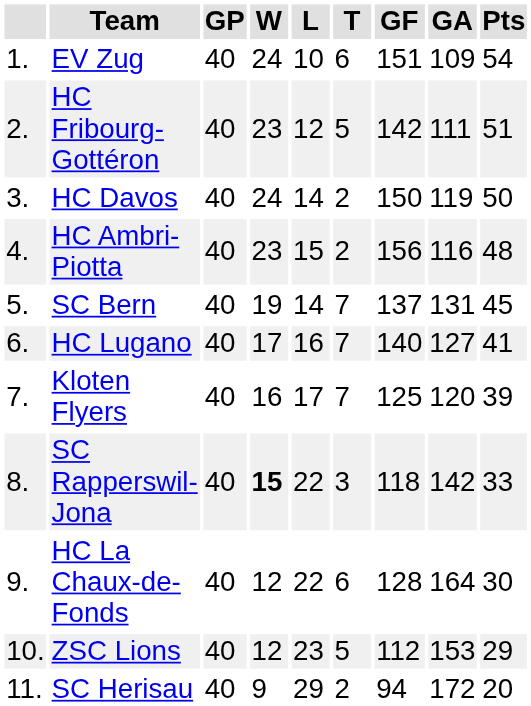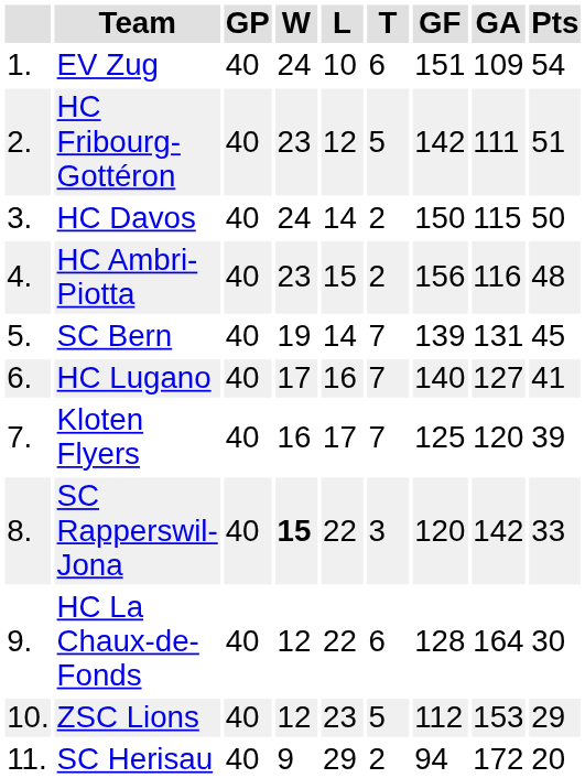 <table>
 <tr>
 <th colspan=2></th>
 </tr>
 <tr bgcolor="#e0e0e0">
 <th width=10></th>
 <th width=70>Team</th>
 <th width=20>GP</th>
 <th width=20>W</th>
 <th width=20>L</th>
 <th width=20>T</th>
 <th width=20>GF</th>
 <th width=20>GA</th>
 <th width=20>Pts</th>
 </tr>
 <tr>
 <td>1.</td>
 <td><a href='#'>EV Zug</a></td>
 <td>40</td>
 <td>24</td>
 <td>10</td>
 <td>6</td>
 <td>151</td>
 <td>109</td>
 <td>54</td>
 </tr>
 <tr bgcolor="#f0f0f0">
 <td>2.</td>
 <td><a href='#'>HC Fribourg-Gottéron</a></td>
 <td>40</td>
 <td>23</td>
 <td>12</td>
 <td>5</td>
 <td>142</td>
 <td>111</td>
 <td>51</td>
 </tr>
 <tr>
 <td>3.</td>
 <td><a href='#'>HC Davos</a></td>
 <td>40</td>
 <td>24</td>
 <td>14</td>
 <td>2</td>
 <td>150</td>
-<td>119</td>
+<td>115</td>
 <td>50</td>
 </tr>
 <tr bgcolor="#f0f0f0">
 <td>4.</td>
 <td><a href='#'>HC Ambri-Piotta</a></td>
 <td>40</td>
 <td>23</td>
 <td>15</td>
 <td>2</td>
 <td>156</td>
 <td>116</td>
 <td>48</td>
 </tr>
 <tr>
 <td>5.</td>
 <td><a href='#'>SC Bern</a></td>
 <td>40</td>
 <td>19</td>
 <td>14</td>
 <td>7</td>
-<td>137</td>
+<td>139</td>
 <td>131</td>
 <td>45</td>
 </tr>
 <tr bgcolor="#f0f0f0">
 <td>6.</td>
 <td><a href='#'>HC Lugano</a></td>
 <td>40</td>
 <td>17</td>
 <td>16</td>
 <td>7</td>
 <td>140</td>
 <td>127</td>
 <td>41</td>
 </tr>
 <tr>
 <td>7.</td>
 <td><a href='#'>Kloten Flyers</a></td>
 <td>40</td>
 <td>16</td>
 <td>17</td>
 <td>7</td>
 <td>125</td>
 <td>120</td>
 <td>39</td>
 </tr>
 <tr bgcolor="#f0f0f0">
 <td>8.</td>
 <td><a href='#'>SC Rapperswil-Jona</a></td>
 <td>40</td>
 <td><strong>15</strong></td>
 <td>22</td>
 <td>3</td>
-<td>118</td>
+<td>120</td>
 <td>142</td>
 <td>33</td>
 </tr>
 <tr>
 <td>9.</td>
 <td><a href='#'>HC La Chaux-de-Fonds</a></td>
 <td>40</td>
 <td>12</td>
 <td>22</td>
 <td>6</td>
 <td>128</td>
 <td>164</td>
 <td>30</td>
 </tr>
 <tr bgcolor="#f0f0f0">
 <td>10.</td>
 <td><a href='#'>ZSC Lions</a></td>
 <td>40</td>
 <td>12</td>
 <td>23</td>
 <td>5</td>
 <td>112</td>
 <td>153</td>
 <td>29</td>
 </tr>
 <tr>
 <td>11.</td>
 <td><a href='#'>SC Herisau</a></td>
 <td>40</td>
 <td>9</td>
 <td>29</td>
 <td>2</td>
 <td>94</td>
 <td>172</td>
 <td>20</td>
 </tr>
 </table>
